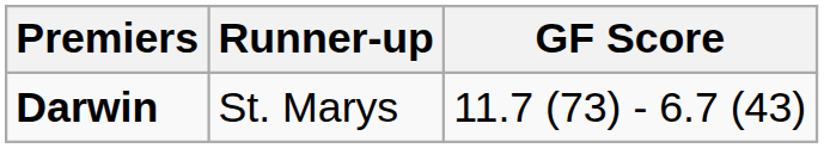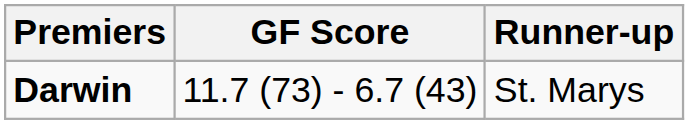 <table class="wikitable" style="text-align:left;">
 <tr style="background:#efefef;">
 <th>Premiers</th>
+<th>GF Score</th>
 <th>Runner-up</th>
-<th>GF Score</th>
 </tr>
 <tr>
 <td><strong>Darwin</strong></td>
+<td>11.7 (73) - 6.7 (43)</td>
 <td>St. Marys</td>
-<td>11.7 (73) - 6.7 (43)</td>
 </tr>
 </table>
